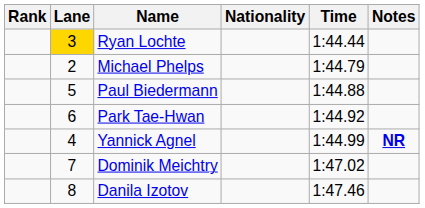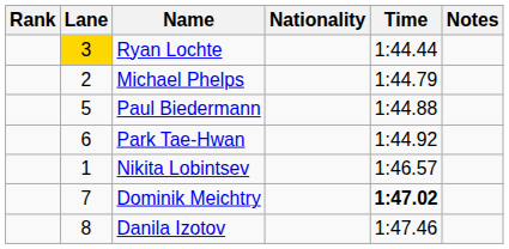 <table class="wikitable sortable" style="text-align:center">
 <tr>
 <th>Rank</th>
 <th>Lane</th>
 <th>Name</th>
 <th>Nationality</th>
 <th>Time</th>
 <th>Notes</th>
 </tr>
 <tr>
 <td></td>
 <td style="background: gold;">3</td>
 <td align=left><a href='#'>Ryan Lochte</a></td>
 <td align=left></td>
 <td>1:44.44</td>
 <td></td>
 </tr>
 <tr>
 <td></td>
 <td>2</td>
 <td align=left><a href='#'>Michael Phelps</a></td>
 <td align=left></td>
 <td>1:44.79</td>
 <td></td>
 </tr>
 <tr>
 <td></td>
 <td>5</td>
 <td align=left><a href='#'>Paul Biedermann</a></td>
 <td align=left></td>
 <td>1:44.88</td>
 <td></td>
 </tr>
 <tr>
 <td></td>
 <td>6</td>
 <td align=left><a href='#'>Park Tae-Hwan</a></td>
 <td align=left></td>
 <td>1:44.92</td>
 <td></td>
 </tr>
 <tr>
 <td></td>
-<td>4</td>
-<td align=left><a href='#'>Yannick Agnel</a></td>
+<td>1</td>
+<td align=left><a href='#'>Nikita Lobintsev</a></td>
 <td align=left></td>
-<td>1:44.99</td>
-<td><strong><a href='#'>NR</a></strong></td>
+<td>1:46.57</td>
+<td></td>
 </tr>
 <tr>
 <td></td>
 <td>7</td>
 <td align=left><a href='#'>Dominik Meichtry</a></td>
 <td align=left></td>
-<td>1:47.02</td>
+<td><strong>1:47.02</strong></td>
 <td></td>
 </tr>
 <tr>
 <td></td>
 <td>8</td>
 <td align=left><a href='#'>Danila Izotov</a></td>
 <td align=left></td>
 <td>1:47.46</td>
 <td></td>
 </tr>
 </table>
